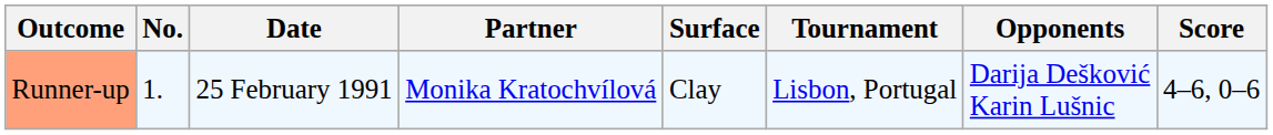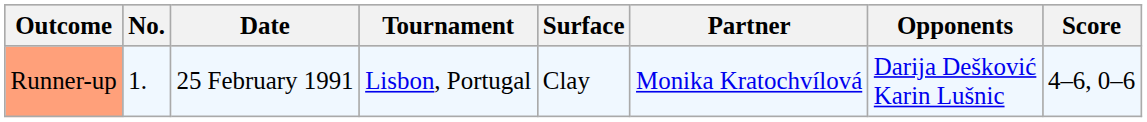 <table class="wikitable" style="font-size:95%">
 <tr>
 <th>Outcome</th>
 <th>No.</th>
 <th>Date</th>
+<th>Tournament</th>
+<th>Surface</th>
 <th>Partner</th>
-<th>Surface</th>
-<th>Tournament</th>
 <th>Opponents</th>
 <th>Score</th>
 </tr>
 <tr style="background:#f0f8ff;">
 <td bgcolor="FFA07A">Runner-up</td>
 <td>1.</td>
 <td>25 February 1991</td>
+<td><a href='#'>Lisbon</a>, Portugal</td>
+<td>Clay</td>
 <td> <a href='#'>Monika Kratochvílová</a></td>
-<td>Clay</td>
-<td><a href='#'>Lisbon</a>, Portugal</td>
 <td> <a href='#'>Darija Dešković</a> <br>  <a href='#'>Karin Lušnic</a></td>
 <td>4–6, 0–6</td>
 </tr>
 </table>
